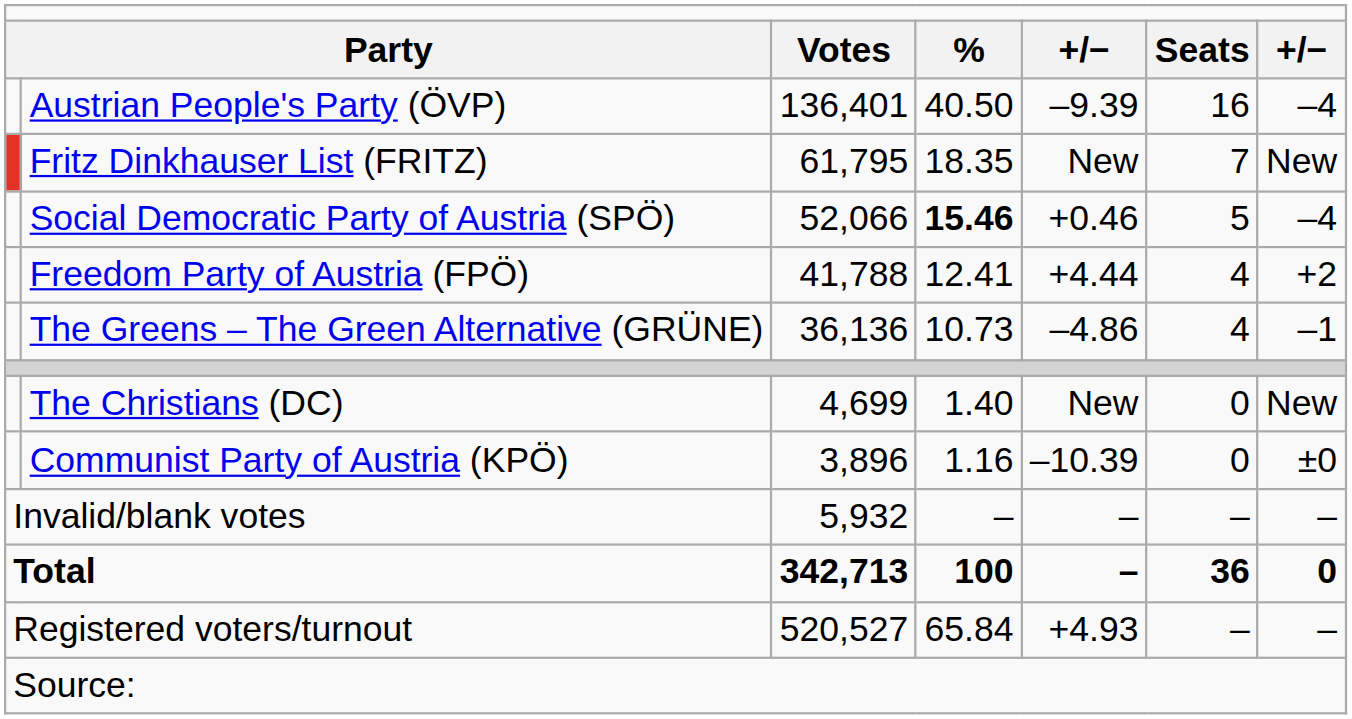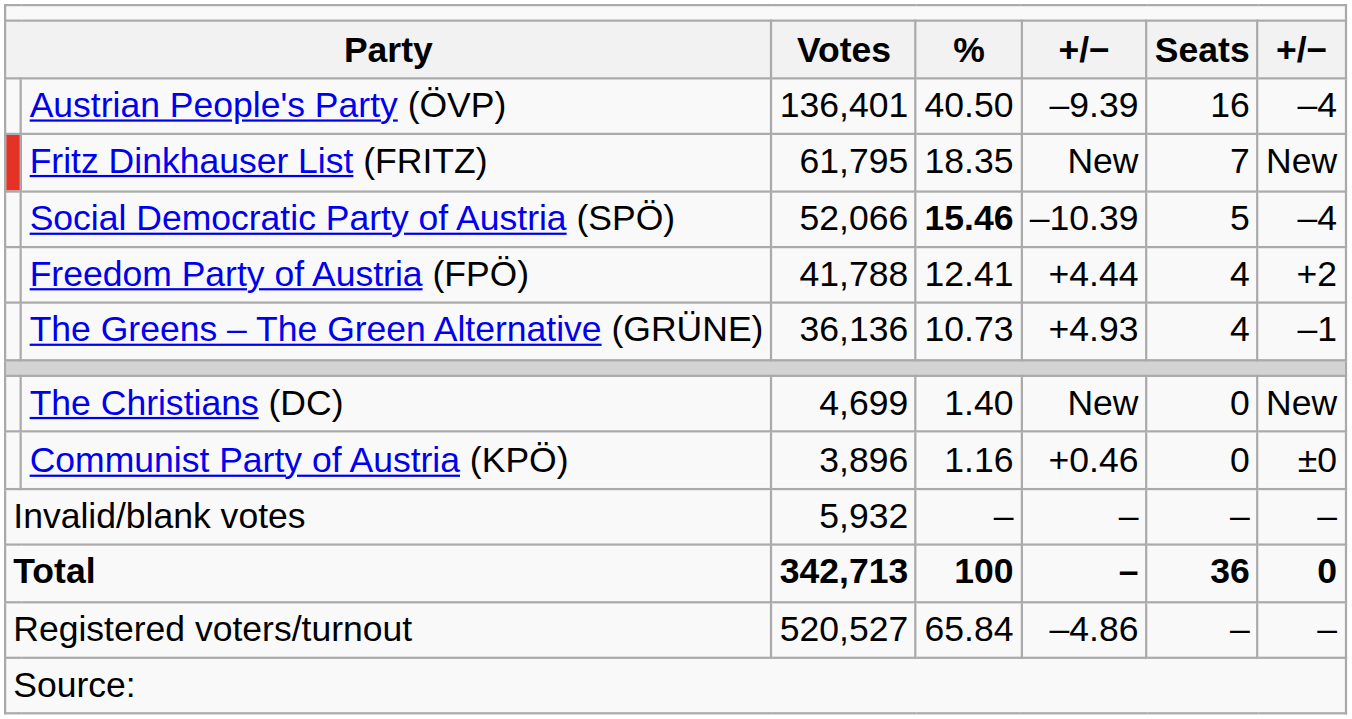 <table class=wikitable style=text-align:right>
 <tr>
 <td align=center colspan=7></td>
 </tr>
 <tr>
 <th colspan=2>Party</th>
 <th>Votes</th>
 <th>%</th>
 <th>+/−</th>
 <th>Seats</th>
 <th>+/−</th>
 </tr>
 <tr>
 <td bgcolor=></td>
 <td align=left><a href='#'>Austrian People's Party</a> (ÖVP)</td>
 <td>136,401</td>
 <td>40.50</td>
 <td>–9.39</td>
 <td>16</td>
 <td>–4</td>
 </tr>
 <tr>
 <td bgcolor=#E43226></td>
 <td align=left><a href='#'>Fritz Dinkhauser List</a> (FRITZ)</td>
 <td>61,795</td>
 <td>18.35</td>
 <td>New</td>
 <td>7</td>
 <td>New</td>
 </tr>
 <tr>
 <td bgcolor=></td>
 <td align=left><a href='#'>Social Democratic Party of Austria</a> (SPÖ)</td>
 <td>52,066</td>
 <td><strong>15.46</strong></td>
-<td>+0.46</td>
+<td>–10.39</td>
 <td>5</td>
 <td>–4</td>
 </tr>
 <tr>
 <td bgcolor=></td>
 <td align=left><a href='#'>Freedom Party of Austria</a> (FPÖ)</td>
 <td>41,788</td>
 <td>12.41</td>
 <td>+4.44</td>
 <td>4</td>
 <td>+2</td>
 </tr>
 <tr>
 <td bgcolor=></td>
 <td align=left><a href='#'>The Greens – The Green Alternative</a> (GRÜNE)</td>
 <td>36,136</td>
 <td>10.73</td>
-<td>–4.86</td>
+<td>+4.93</td>
 <td>4</td>
 <td>–1</td>
 </tr>
 <tr>
 <td colspan=7 bgcolor=lightgrey></td>
 </tr>
 <tr>
 <td bgcolor=></td>
 <td align=left><a href='#'>The Christians</a> (DC)</td>
 <td>4,699</td>
 <td>1.40</td>
 <td>New</td>
 <td>0</td>
 <td>New</td>
 </tr>
 <tr>
 <td bgcolor=></td>
 <td align=left><a href='#'>Communist Party of Austria</a> (KPÖ)</td>
 <td>3,896</td>
 <td>1.16</td>
-<td>–10.39</td>
+<td>+0.46</td>
 <td>0</td>
 <td>±0</td>
 </tr>
 <tr>
 <td colspan=2 align=left>Invalid/blank votes</td>
 <td>5,932</td>
 <td>–</td>
 <td>–</td>
 <td>–</td>
 <td>–</td>
 </tr>
 <tr>
 <td colspan=2 align=left><strong>Total</strong></td>
 <td><strong>342,713</strong></td>
 <td><strong>100</strong></td>
 <td><strong>–</strong></td>
 <td><strong>36</strong></td>
 <td><strong>0</strong></td>
 </tr>
 <tr>
 <td align=left colspan=2>Registered voters/turnout</td>
 <td>520,527</td>
 <td>65.84</td>
-<td>+4.93</td>
+<td>–4.86</td>
 <td>–</td>
 <td>–</td>
 </tr>
 <tr>
 <td align=left colspan=7>Source: </td>
 </tr>
 </table>
